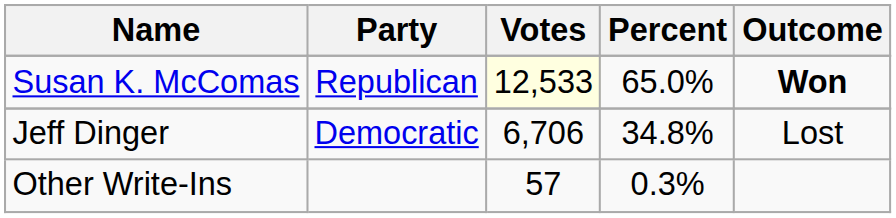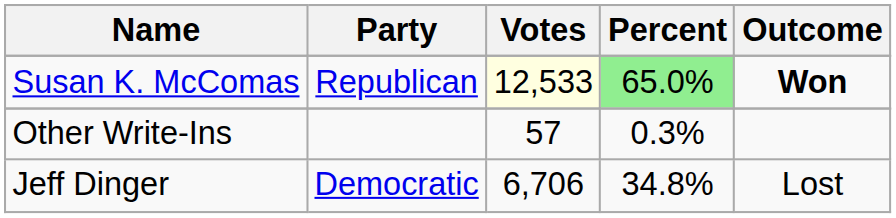 <table class=wikitable style="text-align:center">
 <tr>
 <th>Name</th>
 <th>Party</th>
 <th>Votes</th>
 <th>Percent</th>
 <th>Outcome</th>
 </tr>
 <tr>
 </tr>
 <tr>
 <td align=left><a href='#'>Susan K. McComas</a></td>
 <td><a href='#'>Republican</a></td>
 <td style="background: lightyellow;">12,533</td>
-<td>65.0%</td>
+<td style="background: lightgreen;">65.0%</td>
 <td><strong>Won</strong></td>
 </tr>
 <tr>
+</tr>
+<tr>
+<td align=left>Other Write-Ins</td>
+<td></td>
+<td>57</td>
+<td>0.3%</td>
+<td></td>
 </tr>
 <tr>
 <td align=left>Jeff Dinger</td>
 <td><a href='#'>Democratic</a></td>
 <td>6,706</td>
 <td>34.8%</td>
 <td>Lost</td>
 </tr>
-<tr>
-<td align=left>Other Write-Ins</td>
-<td></td>
-<td>57</td>
-<td>0.3%</td>
-<td></td>
-</tr>
 </table>
